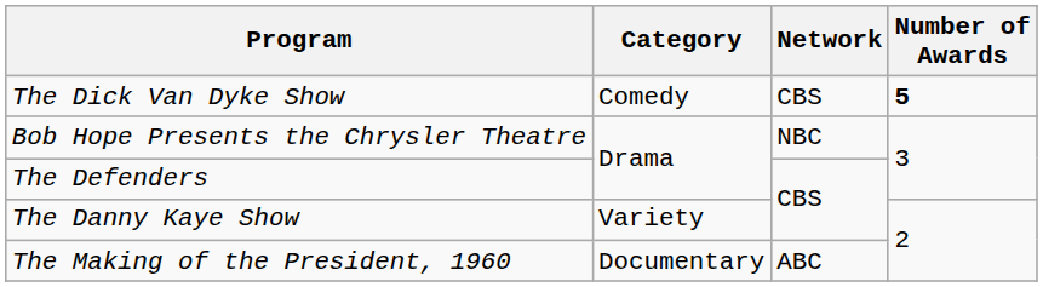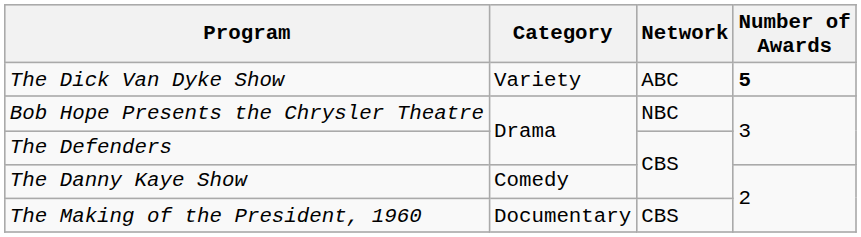 <table class="wikitable">
 <tr>
 <th>Program</th>
 <th>Category</th>
 <th>Network</th>
 <th>Number of<br>Awards</th>
 </tr>
 <tr>
 <td><em>The Dick Van Dyke Show</em></td>
-<td>Comedy</td>
-<td>CBS</td>
+<td>Variety</td>
+<td>ABC</td>
 <td><strong>5</strong></td>
 </tr>
 <tr>
 <td><em>Bob Hope Presents the Chrysler Theatre</em></td>
 <td rowspan="2">Drama</td>
 <td>NBC</td>
 <td rowspan="2">3</td>
 </tr>
 <tr>
 <td><em>The Defenders</em></td>
 <td rowspan="2">CBS</td>
 </tr>
 <tr>
 <td><em>The Danny Kaye Show</em></td>
-<td>Variety</td>
+<td>Comedy</td>
 <td rowspan="2">2</td>
 </tr>
 <tr>
 <td><em>The Making of the President, 1960</em></td>
 <td>Documentary</td>
-<td>ABC</td>
+<td>CBS</td>
 </tr>
 </table>
